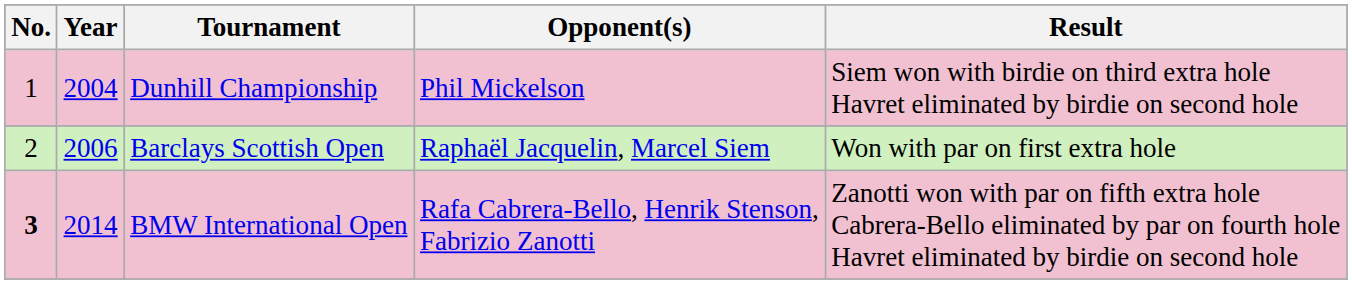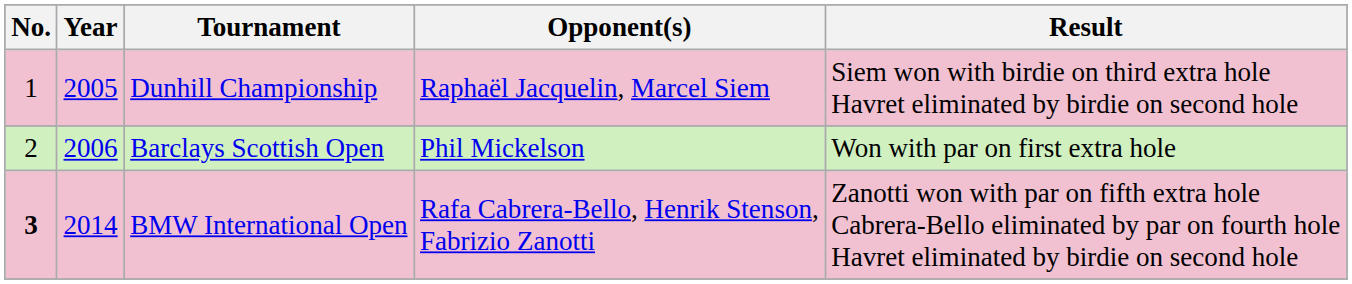 <table class="wikitable" style="font-size:95%;">
 <tr>
 <th>No.</th>
 <th>Year</th>
 <th>Tournament</th>
 <th>Opponent(s)</th>
 <th>Result</th>
 </tr>
 <tr style="background:#F2C1D1;">
 <td align=center>1</td>
-<td><a href='#'>2004</a></td>
+<td><a href='#'>2005</a></td>
 <td><a href='#'>Dunhill Championship</a></td>
-<td> <a href='#'>Phil Mickelson</a></td>
+<td> <a href='#'>Raphaël Jacquelin</a>,  <a href='#'>Marcel Siem</a></td>
 <td>Siem won with birdie on third extra hole<br>Havret eliminated by birdie on second hole</td>
 </tr>
 <tr style="background:#D0F0C0;">
 <td align=center>2</td>
 <td><a href='#'>2006</a></td>
 <td><a href='#'>Barclays Scottish Open</a></td>
-<td> <a href='#'>Raphaël Jacquelin</a>,  <a href='#'>Marcel Siem</a></td>
+<td> <a href='#'>Phil Mickelson</a></td>
 <td>Won with par on first extra hole</td>
 </tr>
 <tr style="background:#F2C1D1;">
 <td align=center><strong>3</strong></td>
 <td><a href='#'>2014</a></td>
 <td><a href='#'>BMW International Open</a></td>
 <td> <a href='#'>Rafa Cabrera-Bello</a>,  <a href='#'>Henrik Stenson</a>,<br> <a href='#'>Fabrizio Zanotti</a></td>
 <td>Zanotti won with par on fifth extra hole<br>Cabrera-Bello eliminated by par on fourth hole<br>Havret eliminated by birdie on second hole</td>
 </tr>
 </table>
